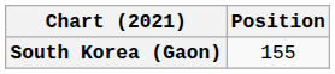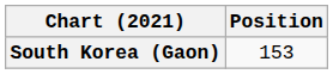 <table class="wikitable plainrowheaders" style="text-align:center;">
 <tr>
 <th scope="col">Chart (2021)</th>
 <th scope="col">Position</th>
 </tr>
 <tr>
 <th scope="row">South Korea (Gaon)</th>
-<td>155</td>
+<td>153</td>
 </tr>
 </table>
